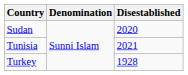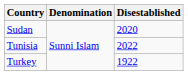 <table class="sortable wikitable">
 <tr>
 <th>Country</th>
 <th>Denomination</th>
 <th>Disestablished</th>
 </tr>
 <tr>
 <td><a href='#'>Sudan</a></td>
 <td rowspan="3"><a href='#'>Sunni Islam</a></td>
 <td><a href='#'>2020</a></td>
 </tr>
 <tr>
 <td><a href='#'>Tunisia</a></td>
-<td><a href='#'>2021</a></td>
+<td><a href='#'>2022</a></td>
 </tr>
 <tr>
 <td><a href='#'>Turkey</a></td>
-<td><a href='#'>1928</a></td>
+<td><a href='#'>1922</a></td>
 </tr>
 </table>
